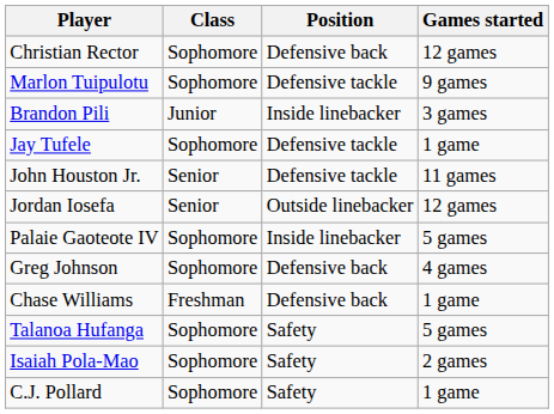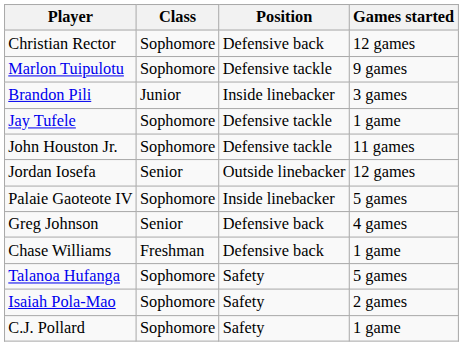 <table class="wikitable" border="1">
 <tr ;>
 <th>Player</th>
 <th>Class</th>
 <th>Position</th>
 <th>Games started</th>
 </tr>
 <tr>
 <td>Christian Rector</td>
 <td>Sophomore</td>
 <td>Defensive back</td>
 <td>12 games</td>
 </tr>
 <tr>
 <td><a href='#'>Marlon Tuipulotu</a></td>
 <td>Sophomore </td>
 <td>Defensive tackle</td>
 <td>9 games</td>
 </tr>
 <tr>
 <td><a href='#'>Brandon Pili</a></td>
 <td>Junior</td>
 <td>Inside linebacker</td>
 <td>3 games</td>
 </tr>
 <tr>
 <td><a href='#'>Jay Tufele</a></td>
 <td>Sophomore </td>
 <td>Defensive tackle</td>
 <td>1 game</td>
 </tr>
 <tr>
 <td>John Houston Jr.</td>
-<td>Senior </td>
+<td>Sophomore </td>
 <td>Defensive tackle</td>
 <td>11 games</td>
 </tr>
 <tr>
 <td>Jordan Iosefa</td>
 <td>Senior</td>
 <td>Outside linebacker</td>
 <td>12 games</td>
 </tr>
 <tr>
 <td>Palaie Gaoteote IV</td>
 <td>Sophomore</td>
 <td>Inside linebacker</td>
 <td>5 games</td>
 </tr>
 <tr>
 <td>Greg Johnson</td>
-<td>Sophomore </td>
+<td>Senior </td>
 <td>Defensive back</td>
 <td>4 games</td>
 </tr>
 <tr>
 <td>Chase Williams</td>
 <td>Freshman </td>
 <td>Defensive back</td>
 <td>1 game</td>
 </tr>
 <tr>
 <td><a href='#'>Talanoa Hufanga</a></td>
 <td>Sophomore</td>
 <td>Safety</td>
 <td>5 games</td>
 </tr>
 <tr>
 <td><a href='#'>Isaiah Pola-Mao</a></td>
 <td>Sophomore </td>
 <td>Safety</td>
 <td>2 games</td>
 </tr>
 <tr>
 <td>C.J. Pollard</td>
 <td>Sophomore </td>
 <td>Safety</td>
 <td>1 game</td>
 </tr>
 </table>
